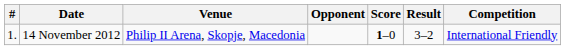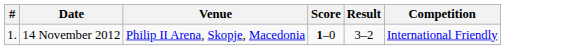 <table class="wikitable" style="text-align:center">
 <tr>
 <th>#</th>
 <th>Date</th>
 <th>Venue</th>
-<th>Opponent</th>
 <th>Score</th>
 <th>Result</th>
 <th>Competition</th>
 </tr>
 <tr>
 <td>1.</td>
 <td>14 November 2012</td>
 <td><a href='#'>Philip II Arena</a>, <a href='#'>Skopje</a>, <a href='#'>Macedonia</a></td>
-<td></td>
 <td><strong>1</strong>–0</td>
 <td>3–2</td>
 <td><a href='#'>International Friendly</a></td>
 </tr>
 </table>
